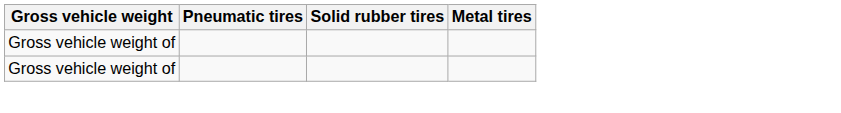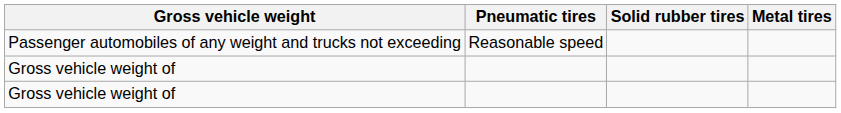 <table class="wikitable" style="text-align:center;">
 <tr>
 <th>Gross vehicle weight</th>
 <th>Pneumatic tires</th>
 <th>Solid rubber tires</th>
 <th>Metal tires</th>
+</tr>
+<tr>
+<td style="text-align: left;">Passenger automobiles of any weight and trucks not exceeding </td>
+<td>Reasonable speed</td>
+<td></td>
+<td></td>
 </tr>
 <tr>
 <td style="text-align: left;">Gross vehicle weight of </td>
 <td></td>
 <td></td>
 <td></td>
 </tr>
 <tr>
 <td style="text-align: left;">Gross vehicle weight of </td>
 <td></td>
 <td></td>
 <td></td>
 </tr>
 </table>
